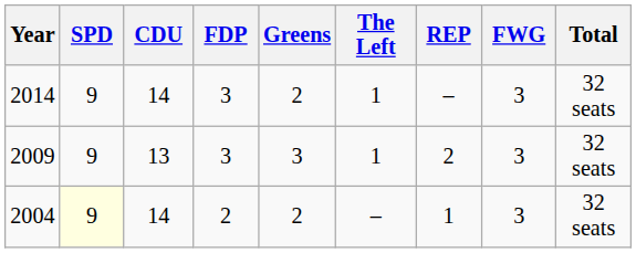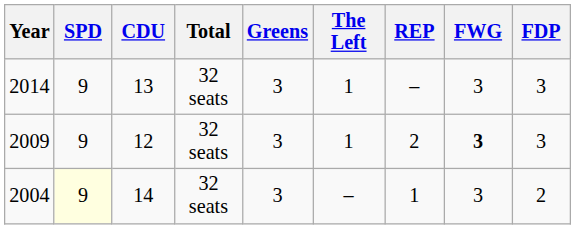 <table class="wikitable" width="450">
 <tr>
 <th>Year</th>
 <th> <a href='#'>SPD</a> </th>
 <th> <a href='#'>CDU</a> </th>
-<th> <a href='#'>FDP</a> </th>
+<th>Total</th>
 <th><a href='#'>Greens</a></th>
 <th><a href='#'>The Left</a></th>
 <th> <a href='#'>REP</a> </th>
 <th> <a href='#'>FWG</a> </th>
-<th>Total</th>
+<th> <a href='#'>FDP</a> </th>
 </tr>
 <tr align="center">
 <td>2014</td>
 <td>9</td>
-<td>14</td>
+<td>13</td>
+<td>32 seats</td>
 <td>3</td>
-<td>2</td>
 <td>1</td>
 <td>–</td>
 <td>3</td>
-<td>32 seats</td>
+<td>3</td>
 </tr>
 <tr align="center">
 <td>2009</td>
 <td>9</td>
-<td>13</td>
-<td>3</td>
+<td>12</td>
+<td>32 seats</td>
 <td>3</td>
 <td>1</td>
 <td>2</td>
+<td><strong>3</strong></td>
 <td>3</td>
-<td>32 seats</td>
 </tr>
 <tr align="center">
 <td>2004</td>
 <td style="background: lightyellow;">9</td>
 <td>14</td>
-<td>2</td>
-<td>2</td>
+<td>32 seats</td>
+<td>3</td>
 <td>–</td>
 <td>1</td>
 <td>3</td>
-<td>32 seats</td>
+<td>2</td>
 </tr>
 </table>
